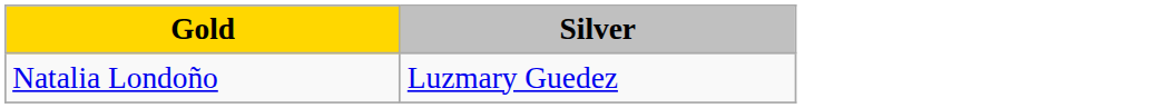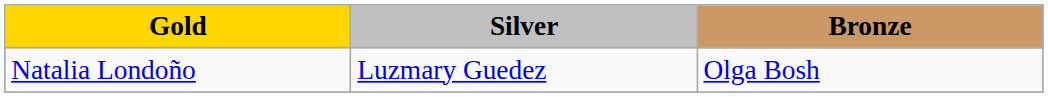 <table class="wikitable" style="text-align:left">
 <tr align="center">
 <td width=200 bgcolor=gold><strong>Gold</strong></td>
 <td width=200 bgcolor=silver><strong>Silver</strong></td>
+<td width=200 bgcolor=CC9966><strong>Bronze</strong></td>
 </tr>
 <tr>
 <td><a href='#'>Natalia Londoño</a><br><em></em></td>
 <td><a href='#'>Luzmary Guedez</a><br><em></em></td>
+<td><a href='#'>Olga Bosh</a><br><em></em></td>
 </tr>
 </table>
